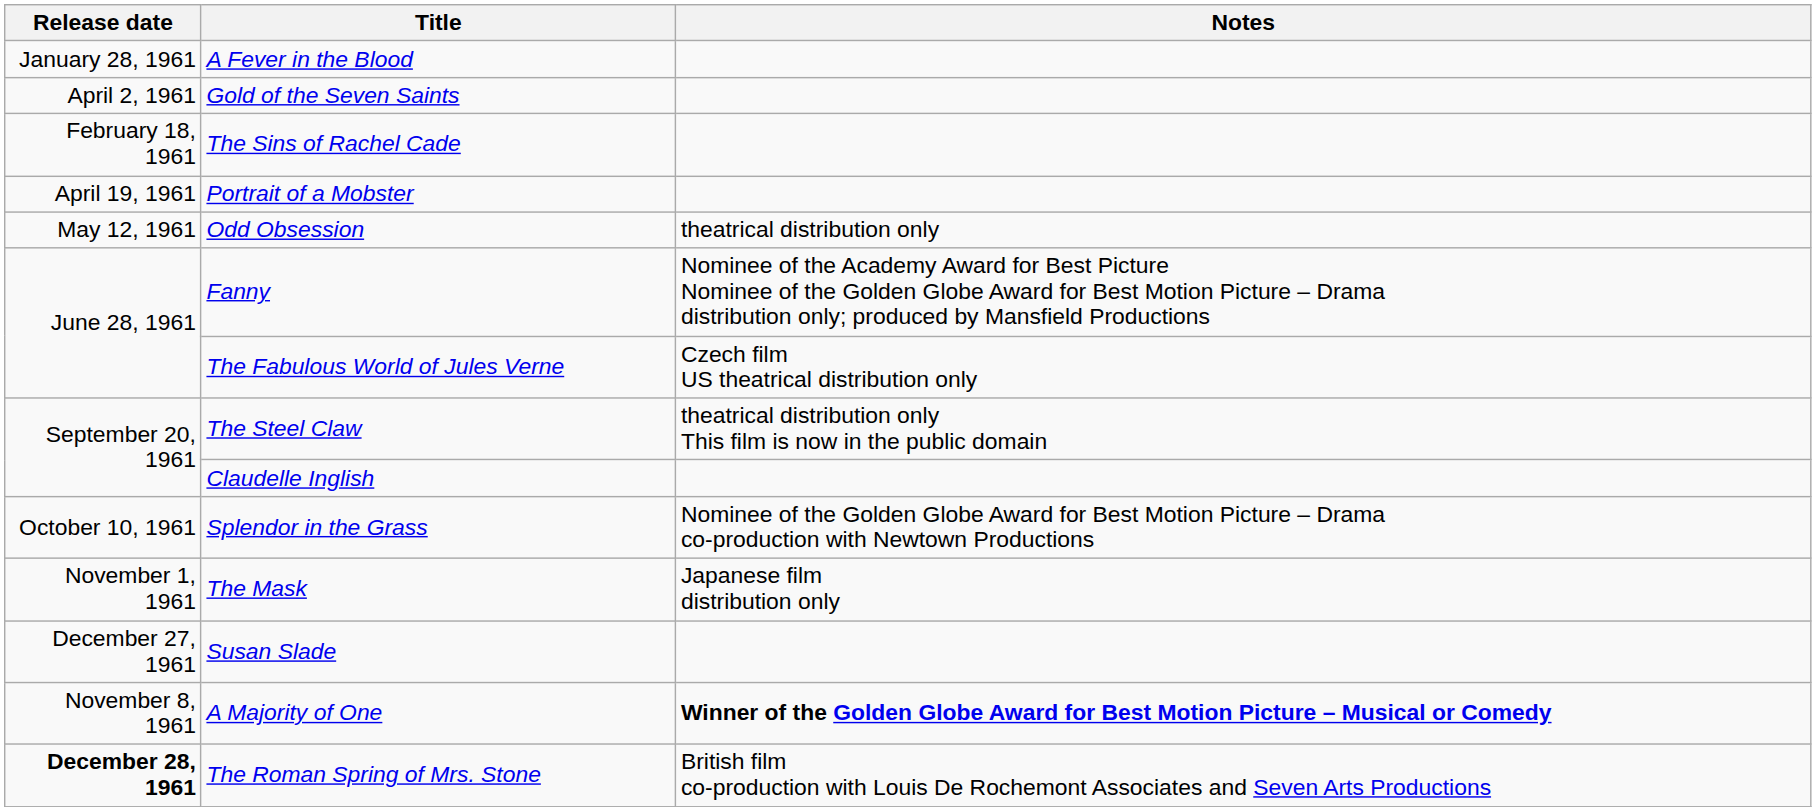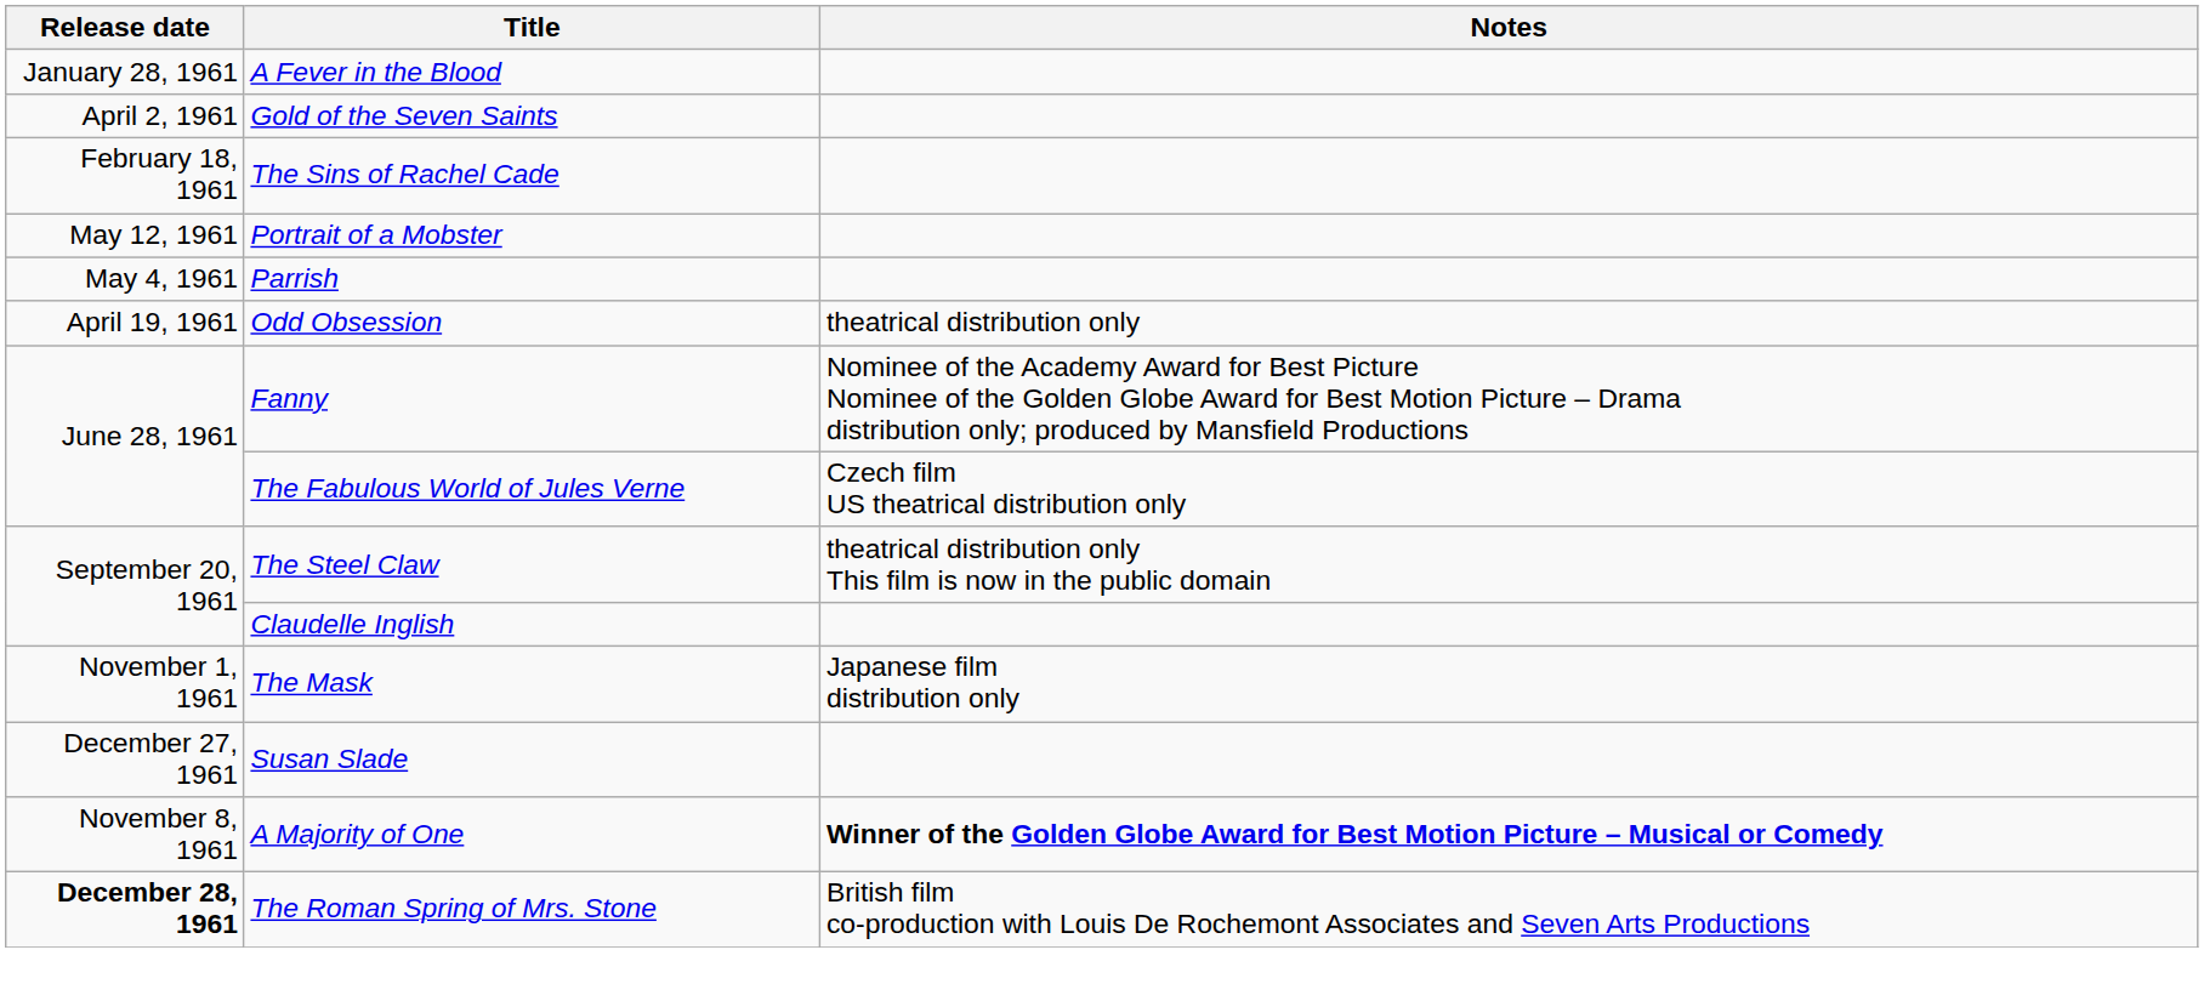 <table class="wikitable sortable" style="width:100%;">
 <tr>
 <th scope="col" style="width:130px;">Release date</th>
 <th>Title</th>
 <th>Notes</th>
 </tr>
 <tr>
 <td style="text-align:right;">January 28, 1961</td>
 <td><em><a href='#'>A Fever in the Blood</a></em></td>
 <td></td>
 </tr>
 <tr>
 <td style="text-align:right;">April 2, 1961</td>
 <td><em><a href='#'>Gold of the Seven Saints</a></em></td>
 <td></td>
 </tr>
 <tr>
 <td style="text-align:right;">February 18, 1961</td>
 <td><em><a href='#'>The Sins of Rachel Cade</a></em></td>
 <td></td>
 </tr>
 <tr>
-<td style="text-align:right;">April 19, 1961</td>
+<td style="text-align:right;">May 12, 1961</td>
 <td><em><a href='#'>Portrait of a Mobster</a></em></td>
 <td></td>
 </tr>
 <tr>
-<td style="text-align:right;">May 12, 1961</td>
+<td style="text-align:right;">May 4, 1961</td>
+<td><em><a href='#'>Parrish</a></em></td>
+<td></td>
+</tr>
+<tr>
+<td style="text-align:right;">April 19, 1961</td>
 <td><em><a href='#'>Odd Obsession</a></em></td>
 <td>theatrical distribution only</td>
 </tr>
 <tr>
 <td style="text-align:right;" rowspan="2">June 28, 1961</td>
 <td><em><a href='#'>Fanny</a></em></td>
 <td>Nominee of the Academy Award for Best Picture<br>Nominee of the Golden Globe Award for Best Motion Picture – Drama<br>distribution only; produced by Mansfield Productions</td>
 </tr>
 <tr>
 <td><em><a href='#'>The Fabulous World of Jules Verne</a></em></td>
 <td>Czech film<br> US theatrical distribution only</td>
 </tr>
 <tr>
 <td style="text-align:right;" rowspan="2">September 20, 1961</td>
 <td><em><a href='#'>The Steel Claw</a></em></td>
 <td>theatrical distribution only<br>This film is now in the public domain</td>
 </tr>
 <tr>
 <td><em><a href='#'>Claudelle Inglish</a></em></td>
 <td></td>
-</tr>
-<tr>
-<td style="text-align:right;">October 10, 1961</td>
-<td><em><a href='#'>Splendor in the Grass</a></em></td>
-<td>Nominee of the Golden Globe Award for Best Motion Picture – Drama<br>co-production with Newtown Productions</td>
 </tr>
 <tr>
 <td style="text-align:right;">November 1, 1961</td>
 <td><em><a href='#'>The Mask</a></em></td>
 <td>Japanese film<br> distribution only</td>
 </tr>
 <tr>
 <td style="text-align:right;">December 27, 1961</td>
 <td><em><a href='#'>Susan Slade</a></em></td>
 <td></td>
 </tr>
 <tr>
 <td style="text-align:right;">November 8, 1961</td>
 <td><em><a href='#'>A Majority of One</a></em></td>
 <td><strong>Winner of the <a href='#'>Golden Globe Award for Best Motion Picture – Musical or Comedy</a></strong></td>
 </tr>
 <tr>
 <td style="text-align:right;"><strong>December 28, 1961</strong></td>
 <td><em><a href='#'>The Roman Spring of Mrs. Stone</a></em></td>
 <td>British film<br>co-production with Louis De Rochemont Associates and <a href='#'>Seven Arts Productions</a></td>
 </tr>
 <tr>
 </tr>
 </table>
